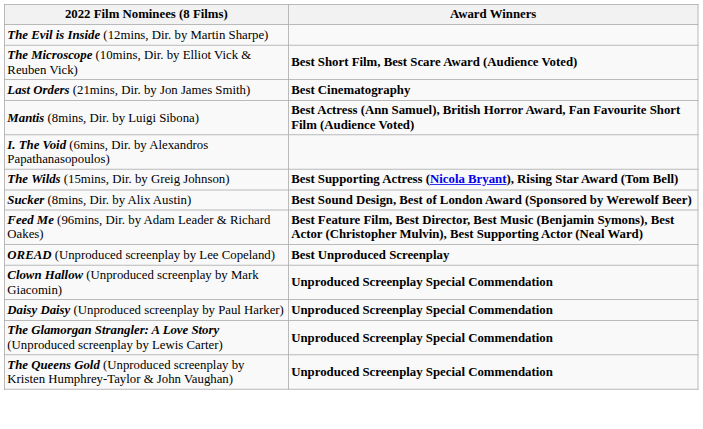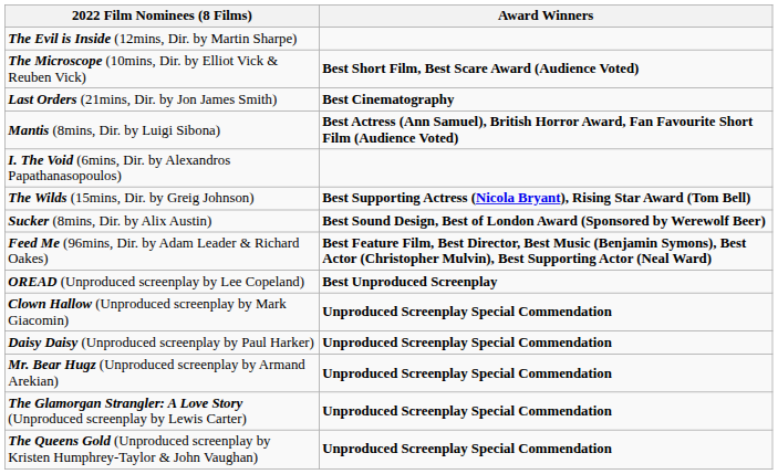 <table class="wikitable mw-collapsible mw-collapsed">
 <tr>
 <th>2022 Film Nominees (8 Films)</th>
 <th>Award Winners</th>
 </tr>
 <tr>
 <td><strong><em>The Evil is Inside</em></strong> (12mins, Dir. by Martin Sharpe)</td>
 <td></td>
 </tr>
 <tr>
 <td><strong><em>The</em></strong> <strong><em>Microscope</em></strong> (10mins, Dir. by Elliot Vick & Reuben Vick)</td>
 <td><strong>Best Short Film, Best Scare Award (Audience Voted)</strong></td>
 </tr>
 <tr>
 <td><strong><em>Last</em></strong> <strong><em>Orders</em></strong> (21mins, Dir. by Jon James Smith)</td>
 <td><strong>Best Cinematography</strong></td>
 </tr>
 <tr>
 <td><strong><em>Mantis</em></strong> (8mins, Dir. by Luigi Sibona)</td>
 <td><strong>Best Actress (Ann Samuel), British Horror Award, Fan Favourite Short Film (Audience Voted)</strong></td>
 </tr>
 <tr>
 <td><strong><em>I. The Void</em></strong> (6mins, Dir. by Alexandros Papathanasopoulos)</td>
 <td></td>
 </tr>
 <tr>
 <td><strong><em>The</em></strong> <strong><em>Wilds</em></strong> (15mins, Dir. by Greig Johnson)</td>
 <td><strong>Best Supporting Actress (<a href='#'>Nicola Bryant</a>), Rising Star Award (Tom Bell)</strong></td>
 </tr>
 <tr>
 <td><strong><em>Sucker</em></strong> (8mins, Dir. by Alix Austin)</td>
 <td><strong>Best Sound Design, Best of London Award (Sponsored by Werewolf Beer)</strong></td>
 </tr>
 <tr>
 <td><strong><em>Feed</em></strong> <strong><em>Me</em></strong> (96mins, Dir. by Adam Leader & Richard Oakes)</td>
 <td><strong>Best Feature Film, Best Director, Best Music (Benjamin Symons), Best Actor (Christopher Mulvin), Best Supporting Actor (Neal Ward)</strong></td>
 </tr>
 <tr>
 <td><strong><em>OREAD</em></strong> (Unproduced screenplay by Lee Copeland)</td>
 <td><strong>Best Unproduced Screenplay</strong></td>
 </tr>
 <tr>
 <td><strong><em>Clown Hallow</em></strong> (Unproduced screenplay by Mark Giacomin)</td>
 <td><strong>Unproduced Screenplay Special Commendation</strong></td>
 </tr>
 <tr>
 <td><strong><em>Daisy Daisy</em></strong> (Unproduced screenplay by Paul Harker)</td>
 <td><strong>Unproduced Screenplay Special Commendation</strong></td>
 </tr>
 <tr>
+<td><strong><em>Mr. Bear Hugz</em></strong> (Unproduced screenplay by Armand Arekian)</td>
+<td><strong>Unproduced Screenplay Special Commendation</strong></td>
+</tr>
+<tr>
 <td><strong><em>The Glamorgan Strangler: A Love Story</em></strong> (Unproduced screenplay by Lewis Carter)</td>
 <td><strong>Unproduced Screenplay Special Commendation</strong></td>
 </tr>
 <tr>
 <td><strong><em>The Queens Gold</em></strong> (Unproduced screenplay by Kristen  Humphrey-Taylor & John Vaughan)</td>
 <td><strong>Unproduced Screenplay Special Commendation</strong></td>
 </tr>
 </table>
